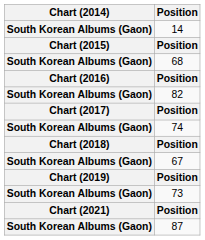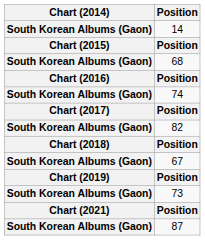 <table class="wikitable sortable plainrowheaders" style="text-align:center">
 <tr>
 <th scope="col">Chart (2014)</th>
 <th scope="col">Position</th>
 </tr>
 <tr>
 <th scope="row">South Korean Albums (Gaon)</th>
 <td>14</td>
 </tr>
 <tr>
 <th scope="col">Chart (2015)</th>
 <th scope="col">Position</th>
 </tr>
 <tr>
 <th scope="row">South Korean Albums (Gaon)</th>
 <td>68</td>
 </tr>
 <tr>
 <th scope="col">Chart (2016)</th>
 <th scope="col">Position</th>
 </tr>
 <tr>
 <th scope="row">South Korean Albums (Gaon)</th>
-<td>82</td>
+<td>74</td>
 </tr>
 <tr>
 <th scope="col">Chart (2017)</th>
 <th scope="col">Position</th>
 </tr>
 <tr>
 <th scope="row">South Korean Albums (Gaon)</th>
-<td>74</td>
+<td>82</td>
 </tr>
 <tr>
 <th scope="col">Chart (2018)</th>
 <th scope="col">Position</th>
 </tr>
 <tr>
 <th scope="row">South Korean Albums (Gaon)</th>
 <td>67</td>
 </tr>
 <tr>
 <th scope="col">Chart (2019)</th>
 <th scope="col">Position</th>
 </tr>
 <tr>
 <th scope="row">South Korean Albums (Gaon)</th>
 <td>73</td>
 </tr>
 <tr>
 <th scope="col">Chart (2021)</th>
 <th scope="col">Position</th>
 </tr>
 <tr>
 <th scope="row">South Korean Albums (Gaon)</th>
 <td>87</td>
 </tr>
 </table>
